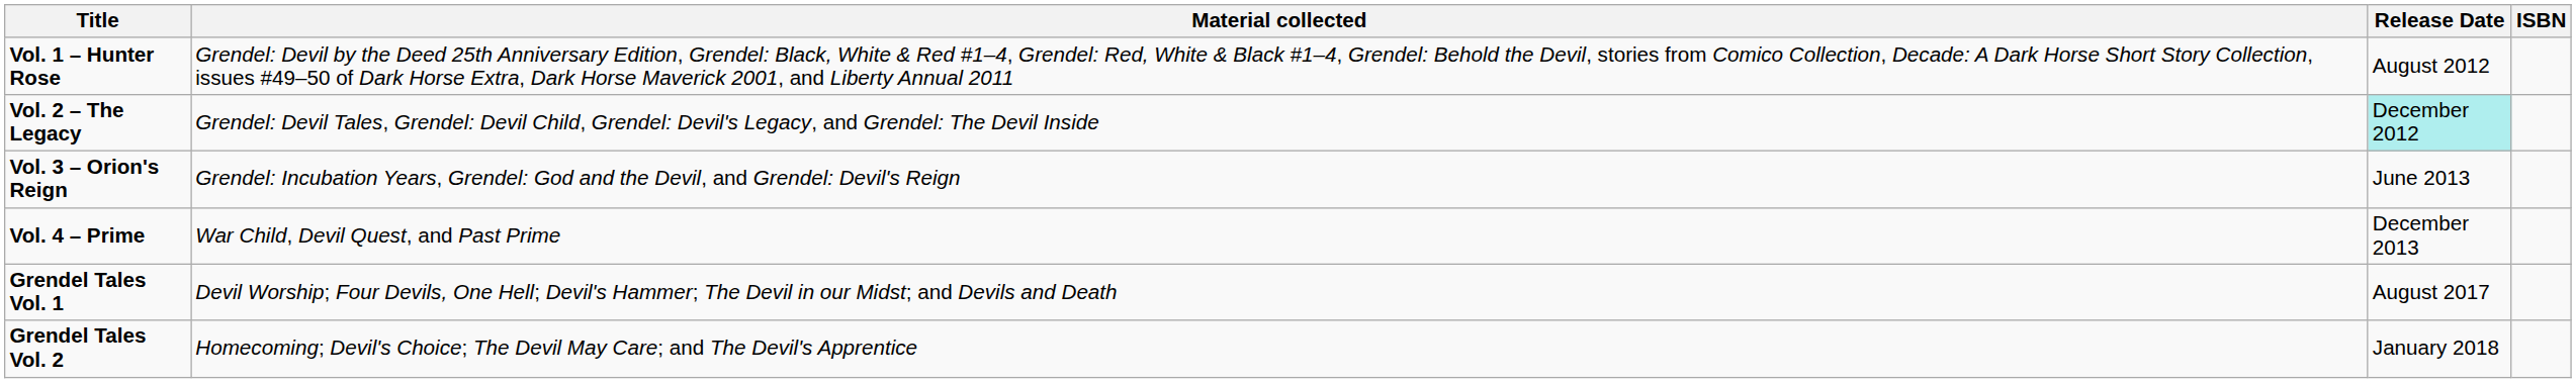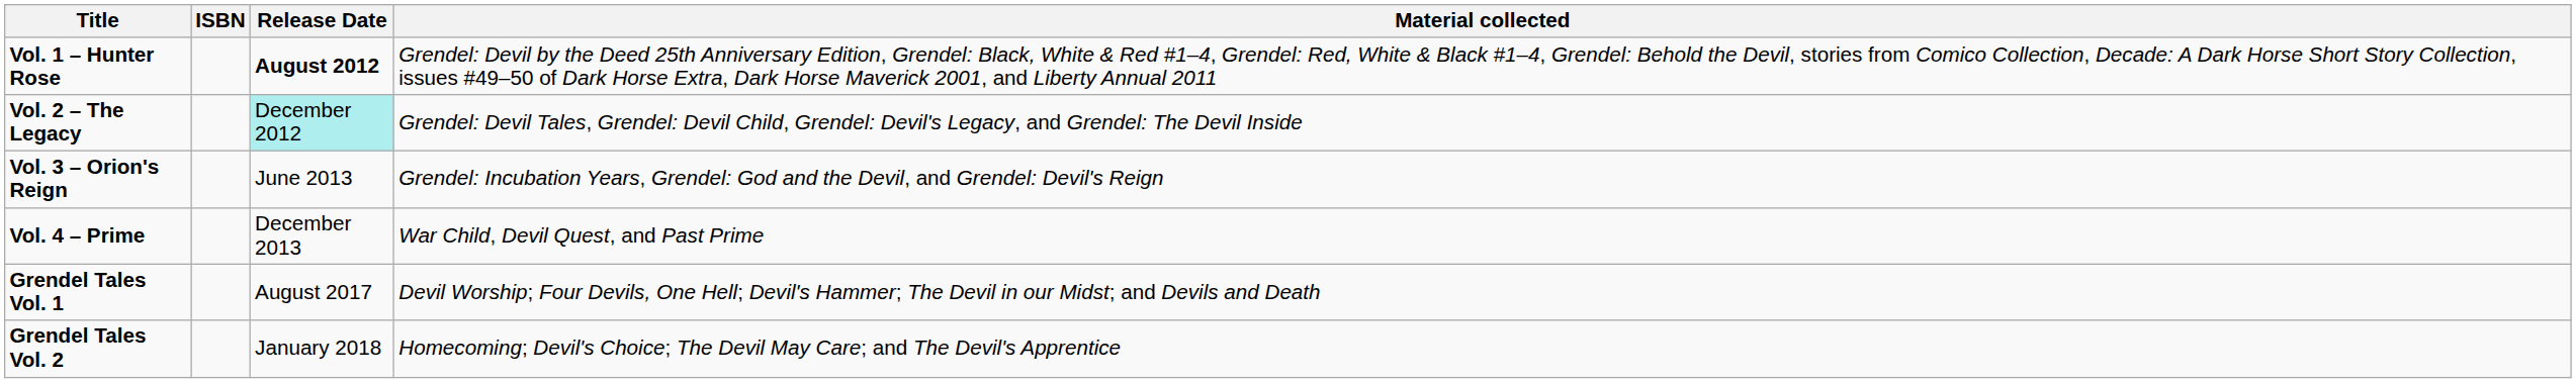 <table class="wikitable">
 <tr>
 <th>Title</th>
+<th>ISBN</th>
+<th>Release Date</th>
 <th>Material collected</th>
-<th>Release Date</th>
-<th>ISBN</th>
 </tr>
 <tr>
 <td><strong>Vol. 1 – Hunter Rose</strong></td>
+<td></td>
+<td><strong>August 2012</strong></td>
 <td><em>Grendel: Devil by the Deed 25th Anniversary Edition</em>, <em>Grendel: Black, White & Red #1–4</em>, <em>Grendel: Red, White & Black #1–4</em>, <em>Grendel: Behold the Devil</em>, stories from <em>Comico Collection</em>, <em>Decade: A Dark Horse Short Story Collection</em>, issues #49–50 of <em>Dark Horse Extra</em>, <em>Dark Horse Maverick 2001</em>, and <em>Liberty Annual 2011</em></td>
-<td>August 2012</td>
-<td></td>
 </tr>
 <tr>
 <td><strong>Vol. 2 – The Legacy</strong></td>
+<td></td>
+<td style="background: paleturquoise;">December 2012</td>
 <td><em>Grendel: Devil Tales</em>, <em>Grendel: Devil Child</em>, <em>Grendel: Devil's Legacy</em>, and <em>Grendel: The Devil Inside</em></td>
-<td style="background: paleturquoise;">December 2012</td>
-<td></td>
 </tr>
 <tr>
 <td><strong>Vol. 3 – Orion's Reign</strong></td>
+<td></td>
+<td>June 2013</td>
 <td><em>Grendel: Incubation Years</em>, <em>Grendel: God and the Devil</em>, and <em>Grendel: Devil's Reign</em></td>
-<td>June 2013</td>
-<td></td>
 </tr>
 <tr>
 <td><strong>Vol. 4 – Prime</strong></td>
+<td></td>
+<td>December 2013</td>
 <td><em>War Child</em>, <em>Devil Quest</em>, and <em>Past Prime</em></td>
-<td>December 2013</td>
-<td></td>
 </tr>
 <tr>
 <td><strong>Grendel Tales Vol. 1</strong></td>
+<td></td>
+<td>August 2017</td>
 <td><em>Devil Worship</em>; <em>Four Devils, One Hell</em>; <em>Devil's Hammer</em>; <em>The Devil in our Midst</em>; and <em>Devils and Death</em></td>
-<td>August 2017</td>
-<td></td>
 </tr>
 <tr>
 <td><strong>Grendel Tales Vol. 2</strong></td>
+<td></td>
+<td>January 2018</td>
 <td><em>Homecoming</em>; <em>Devil's Choice</em>; <em>The Devil May Care</em>; and <em>The Devil's Apprentice</em></td>
-<td>January 2018</td>
-<td></td>
 </tr>
 </table>
